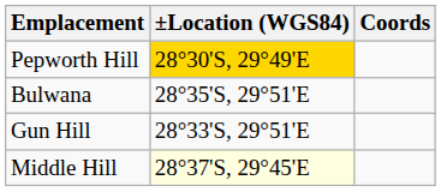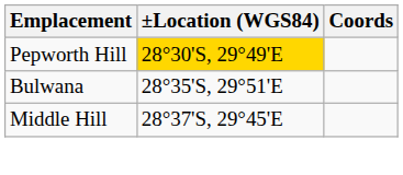 <table class="wikitable">
 <tr>
 <th>Emplacement</th>
 <th>±Location (WGS84)</th>
 <th>Coords</th>
 </tr>
 <tr>
 <td>Pepworth Hill</td>
 <td style="background: gold;">28°30'S, 29°49'E</td>
 <td></td>
 </tr>
 <tr>
 <td>Bulwana</td>
 <td>28°35'S, 29°51'E</td>
 <td></td>
 </tr>
 <tr>
-<td>Gun Hill</td>
-<td>28°33'S, 29°51'E</td>
-<td></td>
-</tr>
-<tr>
 <td>Middle Hill</td>
-<td style="background: lightyellow;">28°37'S, 29°45'E</td>
+<td>28°37'S, 29°45'E</td>
 <td></td>
 </tr>
 </table>
